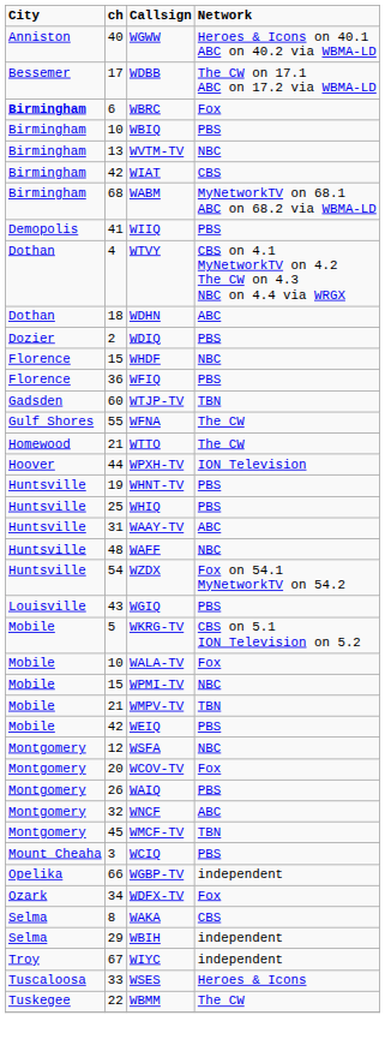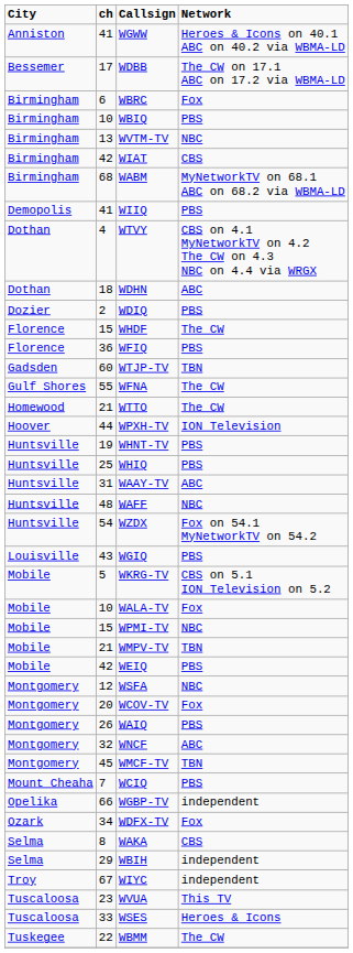 <table class="sortable wikitable" style="margin: 1em 1em 1em 0; background: #f9f9f9; border: 1px #aaa solid; border-collapse: collapse">
 <tr>
 <td><strong>City</strong></td>
 <td><strong>ch</strong></td>
 <td><strong>Callsign</strong></td>
 <td><strong>Network</strong></td>
 </tr>
 <tr style="vertical-align: top; text-align: left;">
 <td><a href='#'>Anniston</a></td>
-<td>40</td>
+<td>41</td>
 <td><a href='#'>WGWW</a></td>
 <td><a href='#'>Heroes & Icons</a> on 40.1<br><a href='#'>ABC</a> on 40.2 via <a href='#'>WBMA-LD</a></td>
 </tr>
 <tr style="vertical-align: top; text-align: left;">
 <td><a href='#'>Bessemer</a></td>
 <td>17</td>
 <td><a href='#'>WDBB</a></td>
 <td><a href='#'>The CW</a> on 17.1<br><a href='#'>ABC</a> on 17.2 via <a href='#'>WBMA-LD</a></td>
 </tr>
 <tr style="vertical-align: top; text-align: left;">
-<td><strong><a href='#'>Birmingham</a></strong></td>
+<td><a href='#'>Birmingham</a></td>
 <td>6</td>
 <td><a href='#'>WBRC</a></td>
 <td><a href='#'>Fox</a></td>
 </tr>
 <tr style="vertical-align: top; text-align: left;">
 <td><a href='#'>Birmingham</a></td>
 <td>10</td>
 <td><a href='#'>WBIQ</a></td>
 <td><a href='#'>PBS</a></td>
 </tr>
 <tr style="vertical-align: top; text-align: left;">
 <td><a href='#'>Birmingham</a></td>
 <td>13</td>
 <td><a href='#'>WVTM-TV</a></td>
 <td><a href='#'>NBC</a></td>
 </tr>
 <tr style="vertical-align: top; text-align: left;">
 <td><a href='#'>Birmingham</a></td>
 <td>42</td>
 <td><a href='#'>WIAT</a></td>
 <td><a href='#'>CBS</a></td>
 </tr>
 <tr style="vertical-align: top; text-align: left;">
 <td><a href='#'>Birmingham</a></td>
 <td>68</td>
 <td><a href='#'>WABM</a></td>
 <td><a href='#'>MyNetworkTV</a> on 68.1<br><a href='#'>ABC</a> on 68.2 via <a href='#'>WBMA-LD</a></td>
 </tr>
 <tr style="vertical-align: top; text-align: left;">
 <td><a href='#'>Demopolis</a></td>
 <td>41</td>
 <td><a href='#'>WIIQ</a></td>
 <td><a href='#'>PBS</a></td>
 </tr>
 <tr style="vertical-align: top; text-align: left;">
 <td><a href='#'>Dothan</a></td>
 <td>4</td>
 <td><a href='#'>WTVY</a></td>
 <td><a href='#'>CBS</a> on 4.1<br><a href='#'>MyNetworkTV</a> on 4.2<br><a href='#'>The CW</a> on 4.3<br><a href='#'>NBC</a> on 4.4 via <a href='#'>WRGX</a></td>
 </tr>
 <tr style="vertical-align: top; text-align: left;">
 <td><a href='#'>Dothan</a></td>
 <td>18</td>
 <td><a href='#'>WDHN</a></td>
 <td><a href='#'>ABC</a></td>
 </tr>
 <tr style="vertical-align: top; text-align: left;">
 <td><a href='#'>Dozier</a></td>
 <td>2</td>
 <td><a href='#'>WDIQ</a></td>
 <td><a href='#'>PBS</a></td>
 </tr>
 <tr style="vertical-align: top; text-align: left;">
 <td><a href='#'>Florence</a></td>
 <td>15</td>
 <td><a href='#'>WHDF</a></td>
-<td><a href='#'>NBC</a></td>
+<td><a href='#'>The CW</a></td>
 </tr>
 <tr style="vertical-align: top; text-align: left;">
 <td><a href='#'>Florence</a></td>
 <td>36</td>
 <td><a href='#'>WFIQ</a></td>
 <td><a href='#'>PBS</a></td>
 </tr>
 <tr style="vertical-align: top; text-align: left;">
 <td><a href='#'>Gadsden</a></td>
 <td>60</td>
 <td><a href='#'>WTJP-TV</a></td>
 <td><a href='#'>TBN</a></td>
 </tr>
 <tr style="vertical-align: top; text-align: left;">
 <td><a href='#'>Gulf Shores</a></td>
 <td>55</td>
 <td><a href='#'>WFNA</a></td>
 <td><a href='#'>The CW</a></td>
 </tr>
 <tr style="vertical-align: top; text-align: left;">
 <td><a href='#'>Homewood</a></td>
 <td>21</td>
 <td><a href='#'>WTTO</a></td>
 <td><a href='#'>The CW</a></td>
 </tr>
 <tr style="vertical-align: top; text-align: left;">
 <td><a href='#'>Hoover</a></td>
 <td>44</td>
 <td><a href='#'>WPXH-TV</a></td>
 <td><a href='#'>ION Television</a></td>
 </tr>
 <tr style="vertical-align: top; text-align: left;">
 <td><a href='#'>Huntsville</a></td>
 <td>19</td>
 <td><a href='#'>WHNT-TV</a></td>
 <td><a href='#'>PBS</a></td>
 </tr>
 <tr style="vertical-align: top; text-align: left;">
 <td><a href='#'>Huntsville</a></td>
 <td>25</td>
 <td><a href='#'>WHIQ</a></td>
 <td><a href='#'>PBS</a></td>
 </tr>
 <tr style="vertical-align: top; text-align: left;">
 <td><a href='#'>Huntsville</a></td>
 <td>31</td>
 <td><a href='#'>WAAY-TV</a></td>
 <td><a href='#'>ABC</a></td>
 </tr>
 <tr style="vertical-align: top; text-align: left;">
 <td><a href='#'>Huntsville</a></td>
 <td>48</td>
 <td><a href='#'>WAFF</a></td>
 <td><a href='#'>NBC</a></td>
 </tr>
 <tr style="vertical-align: top; text-align: left;">
 <td><a href='#'>Huntsville</a></td>
 <td>54</td>
 <td><a href='#'>WZDX</a></td>
 <td><a href='#'>Fox</a> on 54.1<br><a href='#'>MyNetworkTV</a> on 54.2</td>
 </tr>
 <tr style="vertical-align: top; text-align: left;">
 <td><a href='#'>Louisville</a></td>
 <td>43</td>
 <td><a href='#'>WGIQ</a></td>
 <td><a href='#'>PBS</a></td>
 </tr>
 <tr style="vertical-align: top; text-align: left;">
 <td><a href='#'>Mobile</a></td>
 <td>5</td>
 <td><a href='#'>WKRG-TV</a></td>
 <td><a href='#'>CBS</a> on 5.1<br><a href='#'>ION Television</a> on 5.2</td>
 </tr>
 <tr style="vertical-align: top; text-align: left;">
 <td><a href='#'>Mobile</a></td>
 <td>10</td>
 <td><a href='#'>WALA-TV</a></td>
 <td><a href='#'>Fox</a></td>
 </tr>
 <tr style="vertical-align: top; text-align: left;">
 <td><a href='#'>Mobile</a></td>
 <td>15</td>
 <td><a href='#'>WPMI-TV</a></td>
 <td><a href='#'>NBC</a></td>
 </tr>
 <tr style="vertical-align: top; text-align: left;">
 <td><a href='#'>Mobile</a></td>
 <td>21</td>
 <td><a href='#'>WMPV-TV</a></td>
 <td><a href='#'>TBN</a></td>
 </tr>
 <tr style="vertical-align: top; text-align: left;">
 <td><a href='#'>Mobile</a></td>
 <td>42</td>
 <td><a href='#'>WEIQ</a></td>
 <td><a href='#'>PBS</a></td>
 </tr>
 <tr style="vertical-align: top; text-align: left;">
 <td><a href='#'>Montgomery</a></td>
 <td>12</td>
 <td><a href='#'>WSFA</a></td>
 <td><a href='#'>NBC</a></td>
 </tr>
 <tr style="vertical-align: top; text-align: left;">
 <td><a href='#'>Montgomery</a></td>
 <td>20</td>
 <td><a href='#'>WCOV-TV</a></td>
 <td><a href='#'>Fox</a></td>
 </tr>
 <tr style="vertical-align: top; text-align: left;">
 <td><a href='#'>Montgomery</a></td>
 <td>26</td>
 <td><a href='#'>WAIQ</a></td>
 <td><a href='#'>PBS</a></td>
 </tr>
 <tr style="vertical-align: top; text-align: left;">
 <td><a href='#'>Montgomery</a></td>
 <td>32</td>
 <td><a href='#'>WNCF</a></td>
 <td><a href='#'>ABC</a></td>
 </tr>
 <tr style="vertical-align: top; text-align: left;">
 <td><a href='#'>Montgomery</a></td>
 <td>45</td>
 <td><a href='#'>WMCF-TV</a></td>
 <td><a href='#'>TBN</a></td>
 </tr>
 <tr style="vertical-align: top; text-align: left;">
 <td><a href='#'>Mount Cheaha</a></td>
-<td>3</td>
+<td>7</td>
 <td><a href='#'>WCIQ</a></td>
 <td><a href='#'>PBS</a></td>
 </tr>
 <tr style="vertical-align: top; text-align: left;">
 <td><a href='#'>Opelika</a></td>
 <td>66</td>
 <td><a href='#'>WGBP-TV</a></td>
 <td>independent</td>
 </tr>
 <tr style="vertical-align: top; text-align: left;">
 <td><a href='#'>Ozark</a></td>
 <td>34</td>
 <td><a href='#'>WDFX-TV</a></td>
 <td><a href='#'>Fox</a></td>
 </tr>
 <tr style="vertical-align: top; text-align: left;">
 <td><a href='#'>Selma</a></td>
 <td>8</td>
 <td><a href='#'>WAKA</a></td>
 <td><a href='#'>CBS</a></td>
 </tr>
 <tr style="vertical-align: top; text-align: left;">
 <td><a href='#'>Selma</a></td>
 <td>29</td>
 <td><a href='#'>WBIH</a></td>
 <td>independent</td>
 </tr>
 <tr style="vertical-align: top; text-align: left;">
 <td><a href='#'>Troy</a></td>
 <td>67</td>
 <td><a href='#'>WIYC</a></td>
 <td>independent</td>
 </tr>
 <tr style="vertical-align: top; text-align: left;">
 <td><a href='#'>Tuscaloosa</a></td>
+<td>23</td>
+<td><a href='#'>WVUA</a></td>
+<td><a href='#'>This TV</a></td>
+</tr>
+<tr style="vertical-align: top; text-align: left;">
+<td><a href='#'>Tuscaloosa</a></td>
 <td>33</td>
 <td><a href='#'>WSES</a></td>
 <td><a href='#'>Heroes & Icons</a></td>
 </tr>
 <tr style="vertical-align: top; text-align: left;">
 <td><a href='#'>Tuskegee</a></td>
 <td>22</td>
 <td><a href='#'>WBMM</a></td>
 <td><a href='#'>The CW</a></td>
 </tr>
 <tr style="vertical-align: top; text-align: left;">
 </tr>
 </table>
